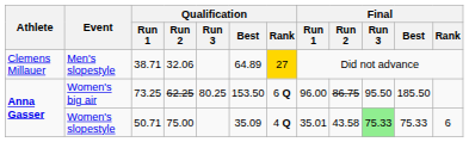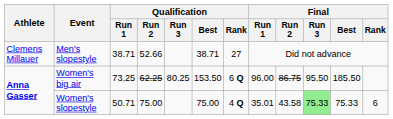 <table class=wikitable style="font-size:90%; text-align:center">
 <tr>
 <th rowspan=2>Athlete</th>
 <th rowspan=2>Event</th>
 <th colspan=5>Qualification</th>
 <th colspan=5>Final</th>
 </tr>
 <tr style=font-size:95%>
 <th>Run 1</th>
 <th>Run 2</th>
 <th>Run 3</th>
 <th>Best</th>
 <th>Rank</th>
 <th>Run 1</th>
 <th>Run 2</th>
 <th>Run 3</th>
 <th>Best</th>
 <th>Rank</th>
 </tr>
 <tr>
 <td align=left><a href='#'>Clemens Millauer</a></td>
 <td align=left><a href='#'>Men's slopestyle</a></td>
 <td>38.71</td>
-<td>32.06</td>
+<td>52.66</td>
 <td></td>
-<td>64.89</td>
-<td style="background: gold;">27</td>
+<td>38.71</td>
+<td>27</td>
 <td colspan=5>Did not advance</td>
 </tr>
 <tr>
 <td align=left rowspan=2><strong><a href='#'>Anna Gasser</a></strong></td>
 <td align=left><a href='#'>Women's big air</a></td>
 <td>73.25</td>
 <td><s>62.25</s></td>
 <td>80.25</td>
 <td>153.50</td>
 <td>6 <strong>Q</strong></td>
 <td>96.00</td>
 <td><s>86.75</s></td>
 <td>95.50</td>
 <td>185.50</td>
 <td></td>
 </tr>
 <tr>
 <td align=left><a href='#'>Women's slopestyle</a></td>
 <td>50.71</td>
 <td>75.00</td>
 <td></td>
-<td>35.09</td>
+<td>75.00</td>
 <td>4 <strong>Q</strong></td>
 <td>35.01</td>
 <td>43.58</td>
 <td style="background: lightgreen;">75.33</td>
 <td>75.33</td>
 <td>6</td>
 </tr>
 </table>
